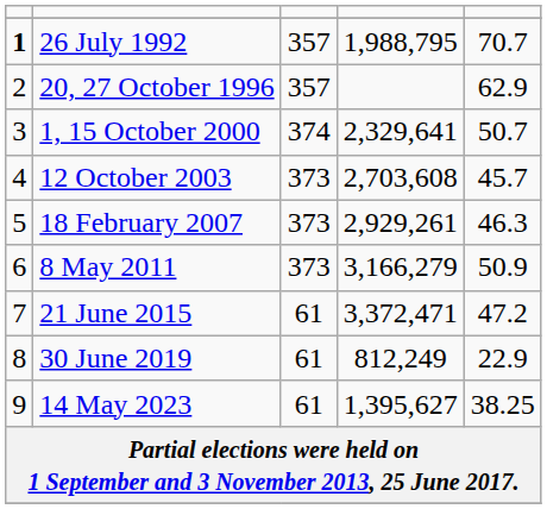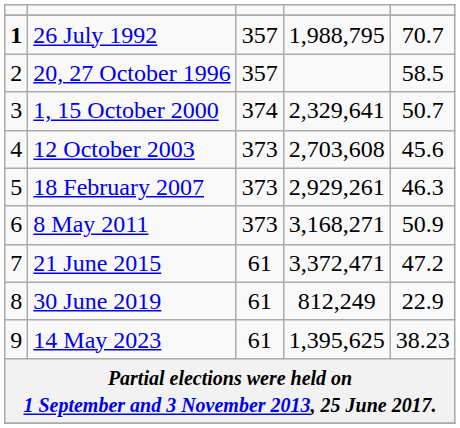 <table class="wikitable">
 <tr>
 <td><strong></strong></td>
 <td><strong></strong></td>
 <td><strong></strong></td>
 <td><strong></strong></td>
 <td><strong></strong></td>
 </tr>
 <tr>
 </tr>
 <tr>
 <td align=center><strong>1</strong></td>
 <td><a href='#'>26 July 1992</a></td>
 <td align="center">357</td>
 <td align="center">1,988,795</td>
 <td align="center">70.7</td>
 </tr>
 <tr>
 <td align=center>2</td>
 <td><a href='#'>20, 27 October 1996</a></td>
 <td align="center">357</td>
 <td></td>
-<td align="center">62.9</td>
+<td align="center">58.5</td>
 </tr>
 <tr>
 <td align=center>3</td>
 <td><a href='#'>1, 15 October 2000</a></td>
 <td align="center">374</td>
 <td align="center">2,329,641</td>
 <td align="center">50.7</td>
 </tr>
 <tr>
 <td align=center>4</td>
 <td><a href='#'>12 October 2003</a></td>
 <td align="center">373</td>
 <td align="center">2,703,608</td>
-<td align="center">45.7</td>
+<td align="center">45.6</td>
 </tr>
 <tr>
 <td align=center>5</td>
 <td><a href='#'>18 February 2007</a></td>
 <td align="center">373</td>
 <td align="center">2,929,261</td>
 <td align="center">46.3</td>
 </tr>
 <tr>
 <td align=center>6</td>
 <td><a href='#'>8 May 2011</a></td>
 <td align="center">373</td>
-<td align="center">3,166,279</td>
+<td align="center">3,168,271</td>
 <td align="center">50.9</td>
 </tr>
 <tr>
 <td align=center>7</td>
 <td><a href='#'>21 June 2015</a></td>
 <td align="center">61</td>
 <td align="center">3,372,471</td>
 <td align="center">47.2</td>
 </tr>
 <tr>
 <td align=center>8</td>
 <td><a href='#'>30 June 2019</a></td>
 <td align="center">61</td>
 <td align="center">812,249</td>
 <td align="center">22.9</td>
 </tr>
 <tr>
 <td align=center>9</td>
 <td><a href='#'>14 May 2023</a></td>
 <td align="center">61</td>
-<td align="center">1,395,627</td>
-<td align="center">38.25</td>
+<td align="center">1,395,625</td>
+<td align="center">38.23</td>
 </tr>
 <tr>
 <th colspan="10"><em><small>Partial elections were held on<br> <a href='#'>1 September and 3 November 2013</a>, 25 June 2017.</small></em></th>
 </tr>
 <tr>
 </tr>
 </table>
